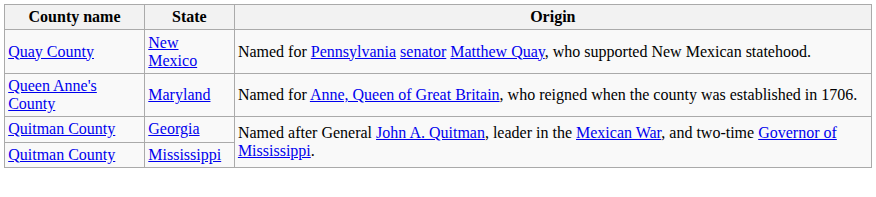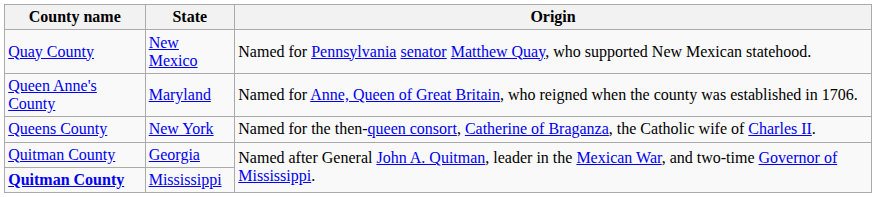 <table class="wikitable sortable">
 <tr>
 <th>County name</th>
 <th>State</th>
 <th>Origin</th>
 </tr>
 <tr>
 <td><a href='#'>Quay County</a></td>
 <td><a href='#'>New Mexico</a></td>
 <td>Named for <a href='#'>Pennsylvania</a> <a href='#'>senator</a> <a href='#'>Matthew Quay</a>, who supported New Mexican statehood.</td>
 </tr>
 <tr>
 <td><a href='#'>Queen Anne's County</a></td>
 <td><a href='#'>Maryland</a></td>
 <td>Named for <a href='#'>Anne, Queen of Great Britain</a>, who reigned when the county was established in 1706.</td>
 </tr>
 <tr>
+<td><a href='#'>Queens County</a></td>
+<td><a href='#'>New York</a></td>
+<td>Named for the then-<a href='#'>queen consort</a>, <a href='#'>Catherine of Braganza</a>, the Catholic wife of <a href='#'>Charles II</a>.</td>
+</tr>
+<tr>
 <td><a href='#'>Quitman County</a></td>
 <td><a href='#'>Georgia</a></td>
 <td rowspan=2>Named after General <a href='#'>John A. Quitman</a>, leader in the <a href='#'>Mexican War</a>, and two-time <a href='#'>Governor of Mississippi</a>.</td>
 </tr>
 <tr>
-<td><a href='#'>Quitman County</a></td>
+<td><strong><a href='#'>Quitman County</a></strong></td>
 <td><a href='#'>Mississippi</a></td>
 </tr>
 </table>
